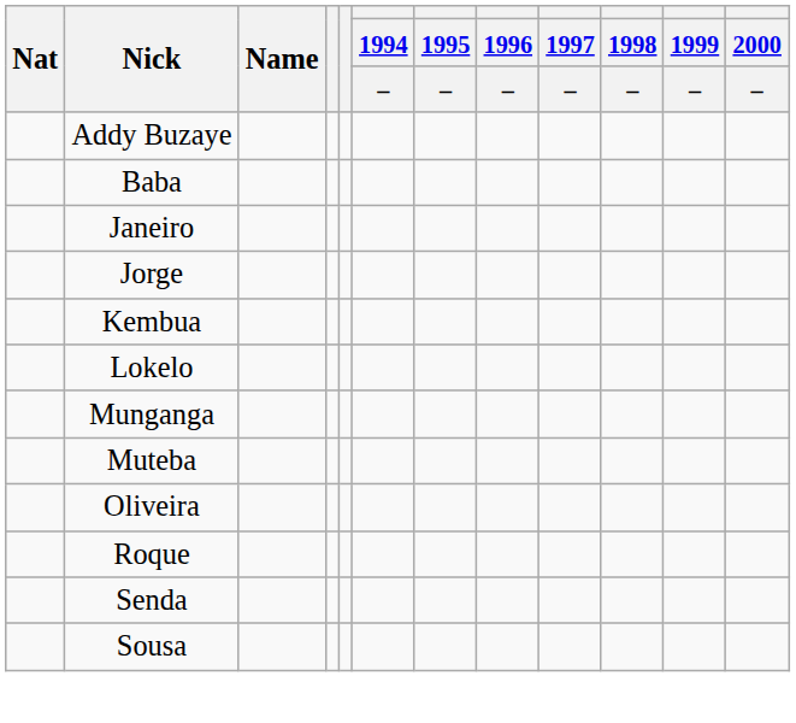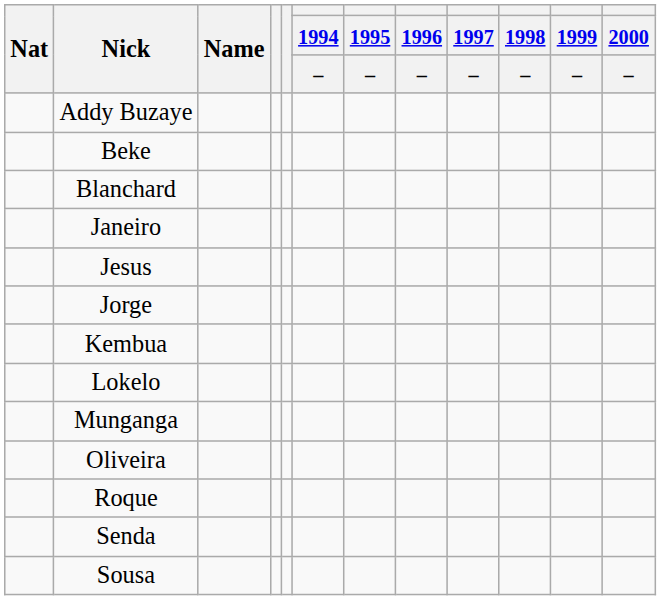 <table class="wikitable plainrowheaders sortable" style="text-align:center">
 <tr>
 <th scope="col" rowspan="3">Nat</th>
 <th scope="col" rowspan="3">Nick</th>
 <th scope="col" rowspan="3">Name</th>
 <th scope="col" rowspan="3"></th>
 <th scope="col" rowspan="3"></th>
 <th colspan="1"><small></small></th>
 <th colspan="1"><small></small></th>
 <th colspan="1"><small></small></th>
 <th colspan="1"><small></small></th>
 <th colspan="1"><small></small></th>
 <th colspan="1"><small></small></th>
 <th colspan="1"><small></small></th>
 </tr>
 <tr>
 <th colspan="1"><small><a href='#'>1994</a></small></th>
 <th colspan="1"><small><a href='#'>1995</a></small></th>
 <th colspan="1"><small><a href='#'>1996</a></small></th>
 <th colspan="1"><small><a href='#'>1997</a></small></th>
 <th colspan="1"><small><a href='#'>1998</a></small></th>
 <th colspan="1"><small><a href='#'>1999</a></small></th>
 <th colspan="1"><small><a href='#'>2000</a></small></th>
 </tr>
 <tr>
 <th scope="col" rowspan="1"><small>–</small></th>
 <th scope="col" rowspan="1"><small>–</small></th>
 <th scope="col" rowspan="1"><small>–</small></th>
 <th scope="col" rowspan="1"><small>–</small></th>
 <th scope="col" rowspan="1"><small>–</small></th>
 <th scope="col" rowspan="1"><small>–</small></th>
 <th scope="col" rowspan="1"><small>–</small></th>
 </tr>
 <tr>
 <td></td>
 <td>Addy Buzaye</td>
 <td></td>
 <td></td>
 <td></td>
 <td></td>
 <td></td>
 <td></td>
 <td></td>
 <td></td>
 <td></td>
 <td></td>
 </tr>
 <tr>
 <td></td>
-<td>Baba</td>
+<td>Beke</td>
+<td></td>
+<td></td>
+<td></td>
+<td></td>
+<td></td>
+<td></td>
+<td></td>
+<td></td>
+<td></td>
+<td></td>
+</tr>
+<tr>
+<td></td>
+<td>Blanchard</td>
 <td></td>
 <td></td>
 <td></td>
 <td></td>
 <td></td>
 <td></td>
 <td></td>
 <td></td>
 <td></td>
 <td></td>
 </tr>
 <tr>
 <td></td>
 <td>Janeiro</td>
+<td></td>
+<td></td>
+<td></td>
+<td></td>
+<td></td>
+<td></td>
+<td></td>
+<td></td>
+<td></td>
+<td></td>
+</tr>
+<tr>
+<td></td>
+<td>Jesus</td>
 <td></td>
 <td></td>
 <td></td>
 <td></td>
 <td></td>
 <td></td>
 <td></td>
 <td></td>
 <td></td>
 <td></td>
 </tr>
 <tr>
 <td></td>
 <td>Jorge</td>
 <td></td>
 <td></td>
 <td></td>
 <td></td>
 <td></td>
 <td></td>
 <td></td>
 <td></td>
 <td></td>
 <td></td>
 </tr>
 <tr>
 <td></td>
 <td>Kembua</td>
 <td></td>
 <td></td>
 <td></td>
 <td></td>
 <td></td>
 <td></td>
 <td></td>
 <td></td>
 <td></td>
 <td></td>
 </tr>
 <tr>
 <td></td>
 <td>Lokelo</td>
 <td></td>
 <td></td>
 <td></td>
 <td></td>
 <td></td>
 <td></td>
 <td></td>
 <td></td>
 <td></td>
 <td></td>
 </tr>
 <tr>
 <td></td>
 <td>Munganga</td>
 <td></td>
 <td></td>
 <td></td>
 <td></td>
 <td></td>
 <td></td>
 <td></td>
 <td></td>
 <td></td>
 <td></td>
 </tr>
 <tr>
 <td></td>
-<td>Muteba</td>
-<td></td>
-<td></td>
-<td></td>
-<td></td>
-<td></td>
-<td></td>
-<td></td>
-<td></td>
-<td></td>
-<td></td>
-</tr>
-<tr>
-<td></td>
 <td>Oliveira</td>
 <td></td>
 <td></td>
 <td></td>
 <td></td>
 <td></td>
 <td></td>
 <td></td>
 <td></td>
 <td></td>
 <td></td>
 </tr>
 <tr>
 <td></td>
 <td>Roque</td>
 <td></td>
 <td></td>
 <td></td>
 <td></td>
 <td></td>
 <td></td>
 <td></td>
 <td></td>
 <td></td>
 <td></td>
 </tr>
 <tr>
 <td></td>
 <td>Senda</td>
 <td></td>
 <td></td>
 <td></td>
 <td></td>
 <td></td>
 <td></td>
 <td></td>
 <td></td>
 <td></td>
 <td></td>
 </tr>
 <tr>
 <td></td>
 <td>Sousa</td>
 <td></td>
 <td></td>
 <td></td>
 <td></td>
 <td></td>
 <td></td>
 <td></td>
 <td></td>
 <td></td>
 <td></td>
 </tr>
 </table>
